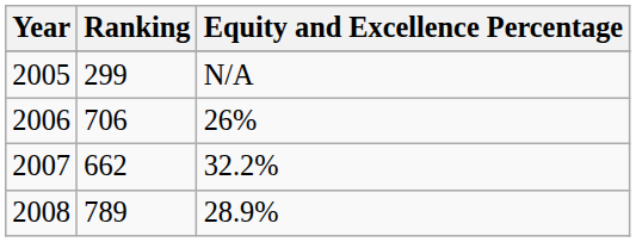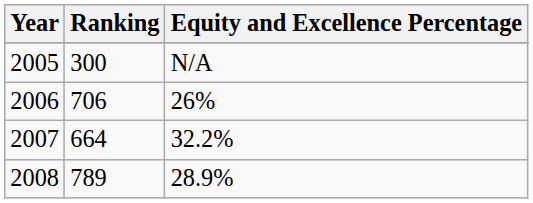 <table class=wikitable>
 <tr>
 <th>Year</th>
 <th>Ranking</th>
 <th>Equity and Excellence Percentage</th>
 </tr>
 <tr bgcolor="eeeeee">
 </tr>
 <tr>
 <td>2005</td>
-<td>299</td>
+<td>300</td>
 <td>N/A</td>
 </tr>
 <tr>
 <td>2006</td>
 <td>706</td>
 <td>26%</td>
 </tr>
 <tr>
 <td>2007</td>
-<td>662</td>
+<td>664</td>
 <td>32.2%</td>
 </tr>
 <tr>
 <td>2008</td>
 <td>789</td>
 <td>28.9%</td>
 </tr>
 </table>
